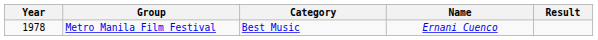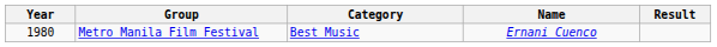 <table | width="90%" class="wikitable sortable">
 <tr>
 <th width="10%">Year</th>
 <th width="30%">Group</th>
 <th width="25%">Category</th>
 <th width="25%">Name</th>
 <th width="10%">Result</th>
 </tr>
 <tr>
-<td rowspan="1" align="center">1978</td>
+<td rowspan="1" align="center">1980</td>
 <td rowspan="1" align="left"><a href='#'>Metro Manila Film Festival</a></td>
 <td align="left"><a href='#'>Best Music</a></td>
 <td align="center"><em><a href='#'>Ernani Cuenco</a></em></td>
 <td></td>
 </tr>
 </table>
